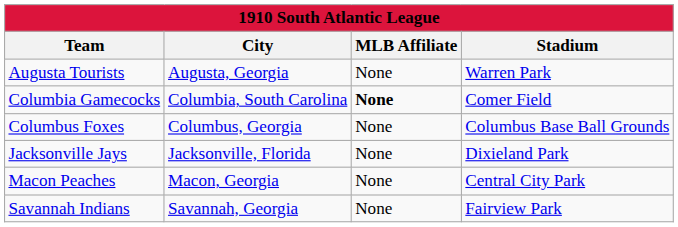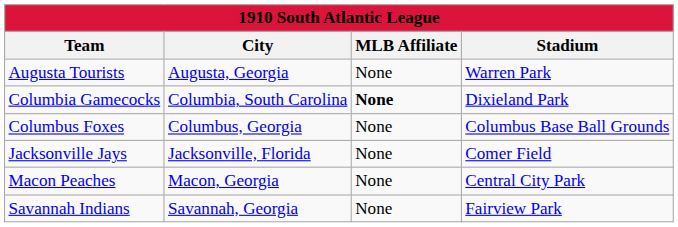 <table class="wikitable" style="width:auto">
 <tr>
 <td bgcolor="#DC143C" align="center" colspan="7"><strong><span>1910 South Atlantic League</span></strong></td>
 </tr>
 <tr>
 <th>Team</th>
 <th>City</th>
 <th>MLB Affiliate</th>
 <th>Stadium</th>
 </tr>
 <tr>
 <td><a href='#'>Augusta Tourists</a></td>
 <td><a href='#'>Augusta, Georgia</a></td>
 <td>None</td>
 <td><a href='#'>Warren Park</a></td>
 </tr>
 <tr>
 <td><a href='#'>Columbia Gamecocks</a></td>
 <td><a href='#'>Columbia, South Carolina</a></td>
 <td><strong>None</strong></td>
-<td><a href='#'>Comer Field</a></td>
+<td><a href='#'>Dixieland Park</a></td>
 </tr>
 <tr>
 <td><a href='#'>Columbus Foxes</a></td>
 <td><a href='#'>Columbus, Georgia</a></td>
 <td>None</td>
 <td><a href='#'>Columbus Base Ball Grounds</a></td>
 </tr>
 <tr>
 <td><a href='#'>Jacksonville Jays</a></td>
 <td><a href='#'>Jacksonville, Florida</a></td>
 <td>None</td>
-<td><a href='#'>Dixieland Park</a></td>
+<td><a href='#'>Comer Field</a></td>
 </tr>
 <tr>
 <td><a href='#'>Macon Peaches</a></td>
 <td><a href='#'>Macon, Georgia</a></td>
 <td>None</td>
 <td><a href='#'>Central City Park</a></td>
 </tr>
 <tr>
 <td><a href='#'>Savannah Indians</a></td>
 <td><a href='#'>Savannah, Georgia</a></td>
 <td>None</td>
 <td><a href='#'>Fairview Park</a></td>
 </tr>
 </table>
